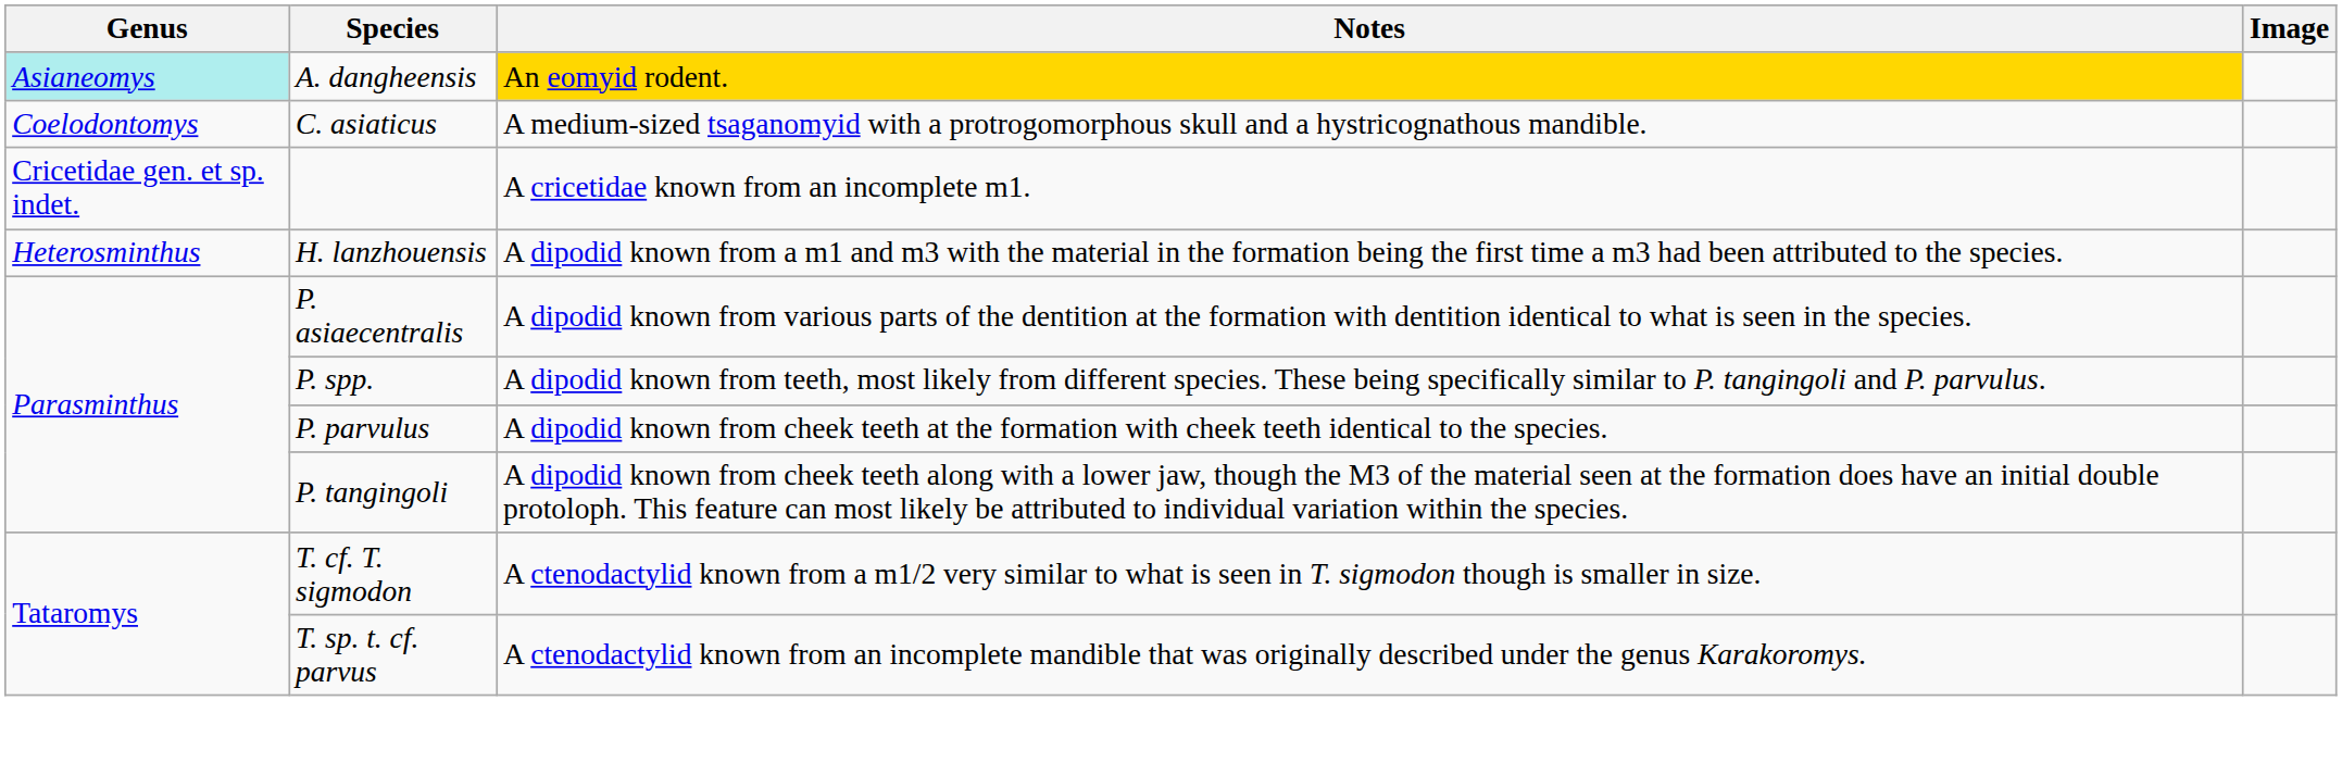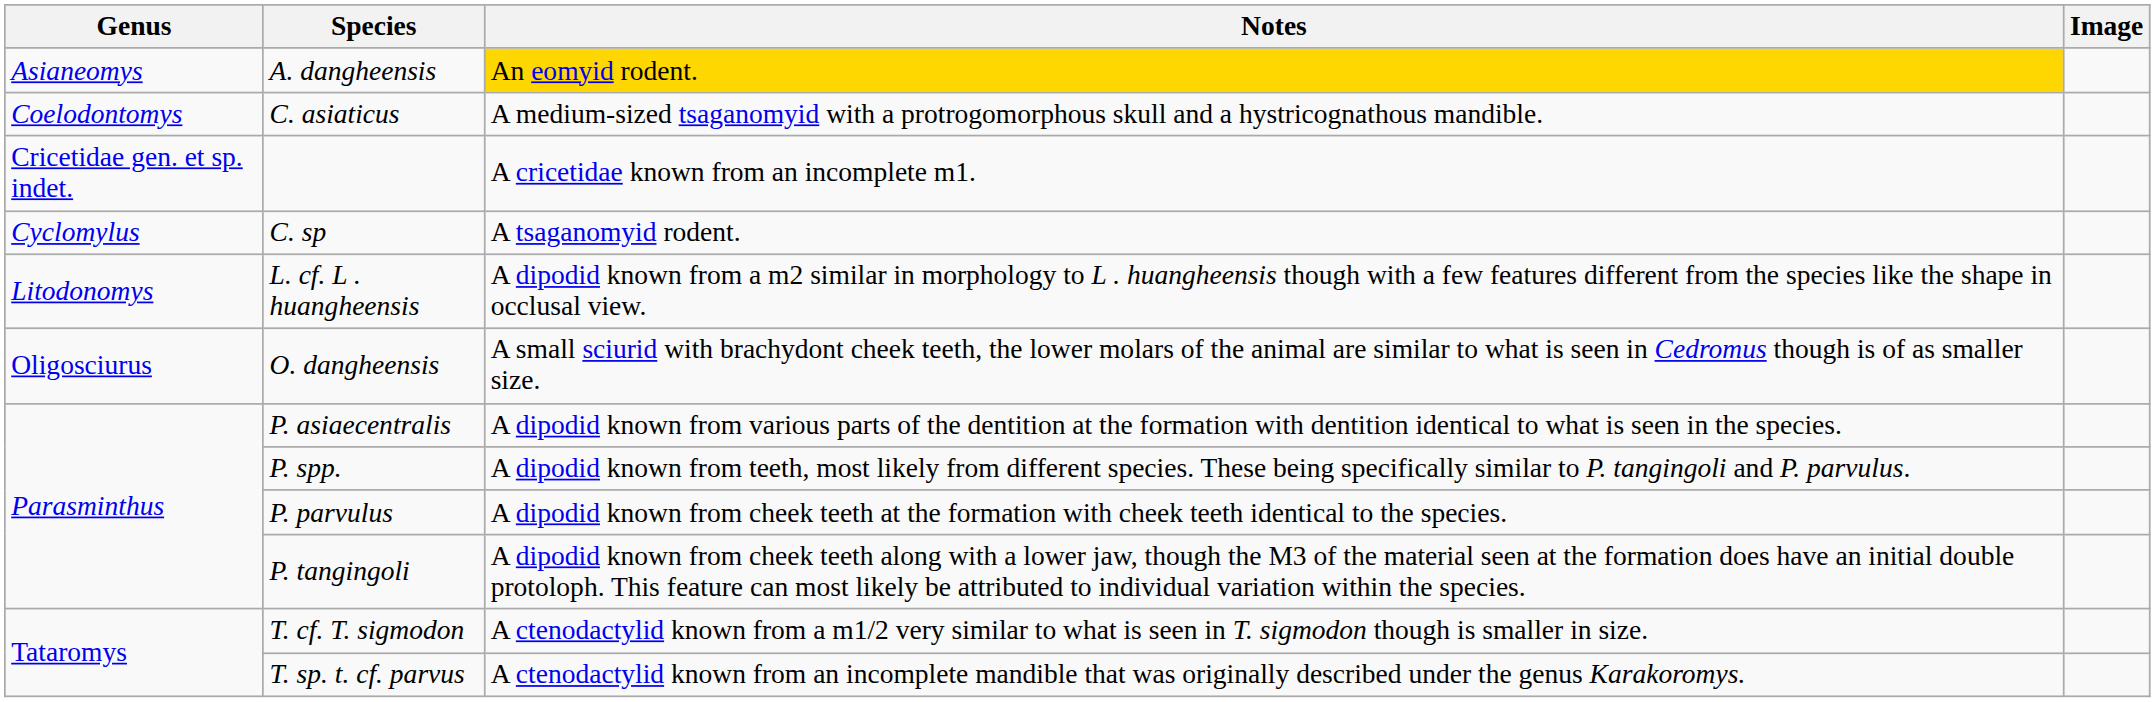 <table class="wikitable">
 <tr>
 <th>Genus</th>
 <th>Species</th>
 <th>Notes</th>
 <th>Image</th>
 </tr>
 <tr>
-<td style="background: paleturquoise;"><em><a href='#'>Asianeomys</a></em></td>
+<td><em><a href='#'>Asianeomys</a></em></td>
 <td><em>A. dangheensis</em></td>
 <td style="background: gold;">An <a href='#'>eomyid</a> rodent.</td>
 <td></td>
 </tr>
 <tr>
 <td><em><a href='#'>Coelodontomys</a></em></td>
 <td><em>C. asiaticus</em></td>
 <td>A medium-sized <a href='#'>tsaganomyid</a> with a protrogomorphous skull and a hystricognathous mandible.</td>
 <td></td>
 </tr>
 <tr>
 <td><a href='#'>Cricetidae gen. et sp. indet.</a></td>
 <td></td>
 <td>A <a href='#'>cricetidae</a> known from an incomplete m1.</td>
 <td></td>
 </tr>
 <tr>
-<td><em><a href='#'>Heterosminthus</a></em></td>
-<td><em>H. lanzhouensis</em></td>
-<td>A <a href='#'>dipodid</a> known from a m1 and m3 with the material in the formation being the first time a m3 had been attributed to the species.</td>
+<td><em><a href='#'>Cyclomylus</a></em></td>
+<td><em>C. sp</em></td>
+<td>A <a href='#'>tsaganomyid</a> rodent.</td>
+<td></td>
+</tr>
+<tr>
+<td><em><a href='#'>Litodonomys</a></em></td>
+<td><em>L. cf. L . huangheensis</em></td>
+<td>A <a href='#'>dipodid</a> known from a m2 similar in morphology to <em>L . huangheensis</em> though with a few features different from the species like the shape in occlusal view.</td>
+<td></td>
+</tr>
+<tr>
+<td><a href='#'>Oligosciurus</a></td>
+<td><em>O. dangheensis</em></td>
+<td>A small <a href='#'>sciurid</a> with brachydont cheek teeth, the lower molars of the animal are similar to what is seen in <em><a href='#'>Cedromus</a></em> though is of as smaller size.</td>
 <td></td>
 </tr>
 <tr>
 <td rowspan="4"><em><a href='#'>Parasminthus</a></em></td>
 <td><em>P. asiaecentralis</em></td>
 <td>A <a href='#'>dipodid</a> known from various parts of the dentition at the formation with dentition identical to what is seen in the species.</td>
 <td></td>
 </tr>
 <tr>
 <td><em>P. spp.</em></td>
 <td>A <a href='#'>dipodid</a> known from teeth, most likely from different species. These being specifically similar to <em>P. tangingoli</em> and <em>P. parvulus</em>.</td>
 <td></td>
 </tr>
 <tr>
 <td><em>P. parvulus</em></td>
 <td>A <a href='#'>dipodid</a> known from cheek teeth at the formation with cheek teeth identical to the species.</td>
 <td></td>
 </tr>
 <tr>
 <td><em>P. tangingoli</em></td>
 <td>A <a href='#'>dipodid</a> known from cheek teeth along with a lower jaw, though the M3 of the material seen at the formation does have an initial double protoloph. This feature can most likely be attributed to individual variation within the species.</td>
 <td></td>
 </tr>
 <tr>
 <td rowspan="2"><a href='#'>Tataromys</a></td>
 <td><em>T. cf. T. sigmodon</em></td>
 <td>A <a href='#'>ctenodactylid</a> known from a m1/2 very similar to what is seen in <em>T. sigmodon</em> though is smaller in size.</td>
 <td></td>
 </tr>
 <tr>
 <td><em>T. sp. t. cf. parvus</em></td>
 <td>A <a href='#'>ctenodactylid</a> known from an incomplete mandible that was originally described under the genus <em>Karakoromys.</em></td>
 <td></td>
 </tr>
 </table>
